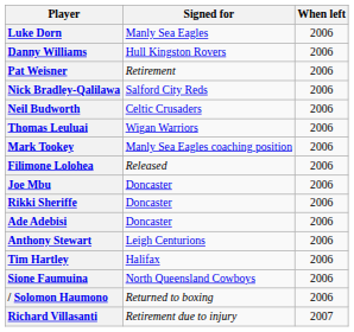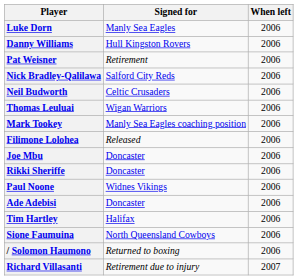 <table class="wikitable" style="font-size:90%;text-align:center">
 <tr bgcolor="#EEEEEE">
 <th>Player</th>
 <th>Signed for</th>
 <th>When left</th>
 </tr>
 <tr>
 <th style="text-align:left"><a href='#'>Luke Dorn</a></th>
 <td style="text-align:left"><a href='#'>Manly Sea Eagles</a></td>
 <td>2006</td>
 </tr>
 <tr>
 <th style="text-align:left"><a href='#'>Danny Williams</a></th>
 <td style="text-align:left"><a href='#'>Hull Kingston Rovers</a></td>
 <td>2006</td>
 </tr>
 <tr>
 <th style="text-align:left"><a href='#'>Pat Weisner</a></th>
 <td style="text-align:left"><em>Retirement</em></td>
 <td>2006</td>
 </tr>
 <tr>
 <th style="text-align:left"><a href='#'>Nick Bradley-Qalilawa</a></th>
 <td style="text-align:left"><a href='#'>Salford City Reds</a></td>
 <td>2006</td>
 </tr>
 <tr>
 <th style="text-align:left"><a href='#'>Neil Budworth</a></th>
 <td style="text-align:left"><a href='#'>Celtic Crusaders</a></td>
 <td>2006</td>
 </tr>
 <tr>
 <th style="text-align:left"><a href='#'>Thomas Leuluai</a></th>
 <td style="text-align:left"><a href='#'>Wigan Warriors</a></td>
 <td>2006</td>
 </tr>
 <tr>
 <th style="text-align:left"><a href='#'>Mark Tookey</a></th>
 <td style="text-align:left"><a href='#'>Manly Sea Eagles coaching position</a></td>
 <td>2006</td>
 </tr>
 <tr>
 <th style="text-align:left"><a href='#'>Filimone Lolohea</a></th>
 <td style="text-align:left"><em>Released</em></td>
 <td>2006</td>
 </tr>
 <tr>
 <th style="text-align:left"><a href='#'>Joe Mbu</a></th>
 <td style="text-align:left"><a href='#'>Doncaster</a></td>
 <td>2006</td>
 </tr>
 <tr>
 <th style="text-align:left"><a href='#'>Rikki Sheriffe</a></th>
 <td style="text-align:left"><a href='#'>Doncaster</a></td>
 <td>2006</td>
 </tr>
 <tr>
-<th style="text-align:left"><a href='#'>Ade Adebisi</a></th>
-<td style="text-align:left"><a href='#'>Doncaster</a></td>
+<th style="text-align:left"><a href='#'>Paul Noone</a></th>
+<td style="text-align:left"><a href='#'>Widnes Vikings</a></td>
 <td>2006</td>
 </tr>
 <tr>
-<th style="text-align:left"><a href='#'>Anthony Stewart</a></th>
-<td style="text-align:left"><a href='#'>Leigh Centurions</a></td>
+<th style="text-align:left"><a href='#'>Ade Adebisi</a></th>
+<td style="text-align:left"><a href='#'>Doncaster</a></td>
 <td>2006</td>
 </tr>
 <tr>
 <th style="text-align:left"><a href='#'>Tim Hartley</a></th>
 <td style="text-align:left"><a href='#'>Halifax</a></td>
 <td>2006</td>
 </tr>
 <tr>
 <th style="text-align:left"><a href='#'>Sione Faumuina</a></th>
 <td style="text-align:left"><a href='#'>North Queensland Cowboys</a></td>
 <td>2006</td>
 </tr>
 <tr>
 <th style="text-align:left">/ <a href='#'>Solomon Haumono</a></th>
 <td style="text-align:left"><em>Returned to boxing</em></td>
 <td>2006</td>
 </tr>
 <tr>
 <th style="text-align:left"><a href='#'>Richard Villasanti</a></th>
 <td style="text-align:left"><em>Retirement due to injury</em></td>
 <td>2007</td>
 </tr>
 </table>
